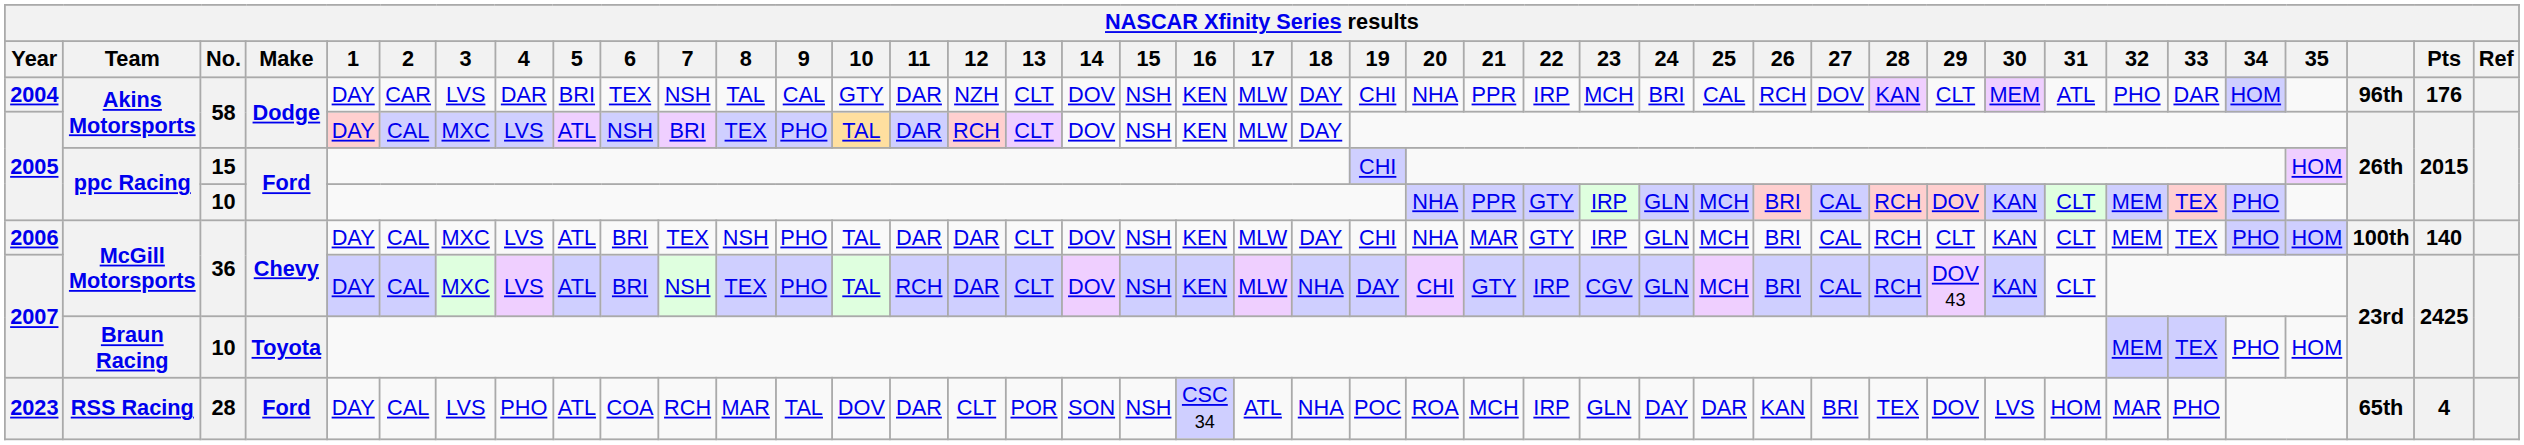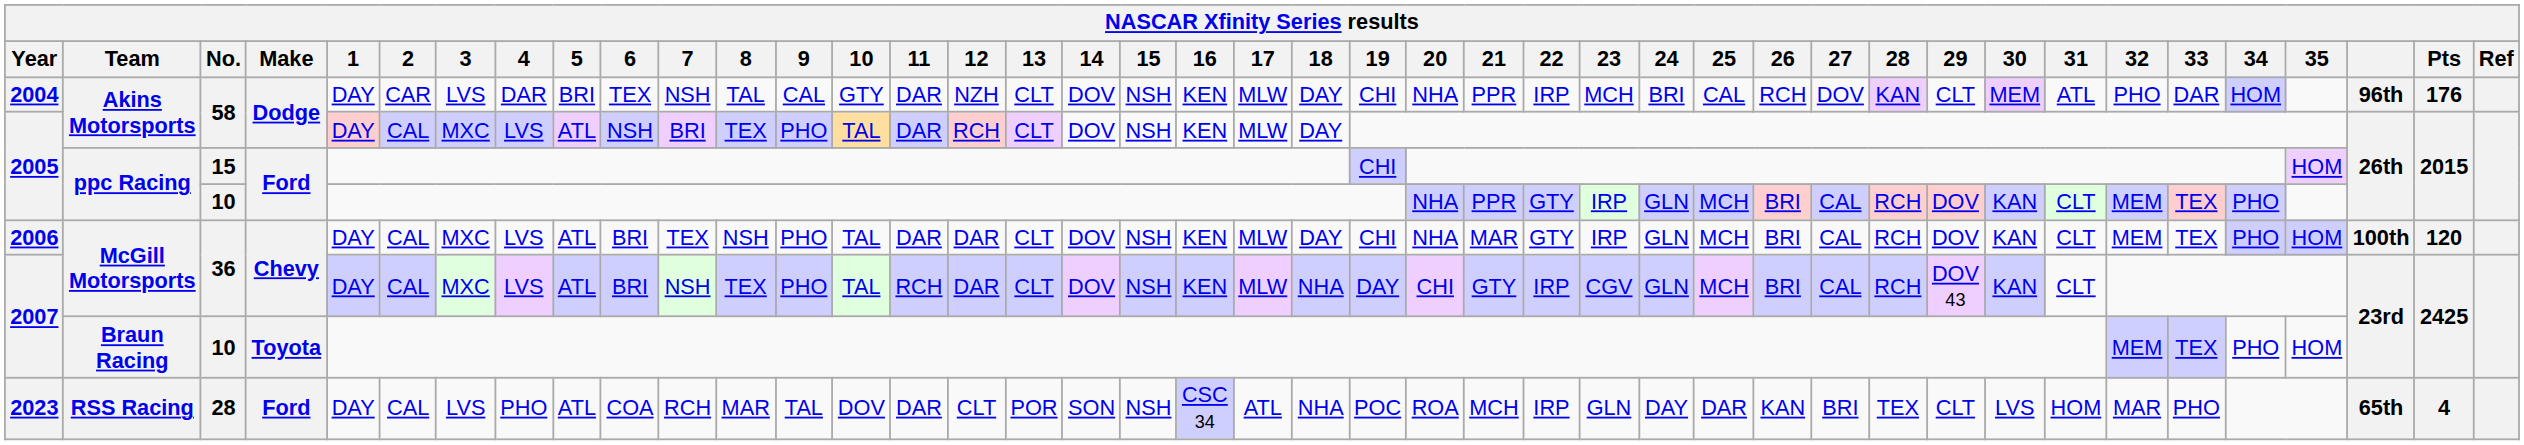 <table class="wikitable" style="text-align:center; font-size:75%">
 <tr>
 <th colspan=42><a href='#'>NASCAR Xfinity Series</a> results</th>
 </tr>
 <tr>
 <th>Year</th>
 <th>Team</th>
 <th>No.</th>
 <th>Make</th>
 <th>1</th>
 <th>2</th>
 <th>3</th>
 <th>4</th>
 <th>5</th>
 <th>6</th>
 <th>7</th>
 <th>8</th>
 <th>9</th>
 <th>10</th>
 <th>11</th>
 <th>12</th>
 <th>13</th>
 <th>14</th>
 <th>15</th>
 <th>16</th>
 <th>17</th>
 <th>18</th>
 <th>19</th>
 <th>20</th>
 <th>21</th>
 <th>22</th>
 <th>23</th>
 <th>24</th>
 <th>25</th>
 <th>26</th>
 <th>27</th>
 <th>28</th>
 <th>29</th>
 <th>30</th>
 <th>31</th>
 <th>32</th>
 <th>33</th>
 <th>34</th>
 <th>35</th>
 <th></th>
 <th>Pts</th>
 <th>Ref</th>
 </tr>
 <tr>
 <th><a href='#'>2004</a></th>
 <th rowspan=2><a href='#'>Akins Motorsports</a></th>
 <th rowspan=2>58</th>
 <th rowspan=2><a href='#'>Dodge</a></th>
 <td><a href='#'>DAY</a></td>
 <td><a href='#'>CAR</a></td>
 <td><a href='#'>LVS</a></td>
 <td><a href='#'>DAR</a></td>
 <td><a href='#'>BRI</a></td>
 <td><a href='#'>TEX</a></td>
 <td><a href='#'>NSH</a></td>
 <td><a href='#'>TAL</a></td>
 <td><a href='#'>CAL</a></td>
 <td><a href='#'>GTY</a></td>
 <td><a href='#'>DAR</a></td>
 <td><a href='#'>NZH</a></td>
 <td><a href='#'>CLT</a></td>
 <td><a href='#'>DOV</a></td>
 <td><a href='#'>NSH</a></td>
 <td><a href='#'>KEN</a></td>
 <td><a href='#'>MLW</a></td>
 <td><a href='#'>DAY</a></td>
 <td><a href='#'>CHI</a></td>
 <td><a href='#'>NHA</a></td>
 <td><a href='#'>PPR</a></td>
 <td><a href='#'>IRP</a></td>
 <td><a href='#'>MCH</a></td>
 <td><a href='#'>BRI</a></td>
 <td><a href='#'>CAL</a></td>
 <td><a href='#'>RCH</a></td>
 <td><a href='#'>DOV</a></td>
 <td style="background:#EFCFFF;"><a href='#'>KAN</a><br></td>
 <td><a href='#'>CLT</a></td>
 <td style="background:#EFCFFF;"><a href='#'>MEM</a><br></td>
 <td><a href='#'>ATL</a></td>
 <td><a href='#'>PHO</a></td>
 <td><a href='#'>DAR</a></td>
 <td style="background:#CFCFFF;"><a href='#'>HOM</a><br></td>
 <td></td>
 <th>96th</th>
 <th>176</th>
 <th></th>
 </tr>
 <tr>
 <th rowspan=3><a href='#'>2005</a></th>
 <td style="background:#FFCFCF;"><a href='#'>DAY</a><br></td>
 <td style="background:#CFCFFF;"><a href='#'>CAL</a><br></td>
 <td style="background:#CFCFFF;"><a href='#'>MXC</a><br></td>
 <td style="background:#CFCFFF;"><a href='#'>LVS</a><br></td>
 <td style="background:#EFCFFF;"><a href='#'>ATL</a><br></td>
 <td style="background:#CFCFFF;"><a href='#'>NSH</a><br></td>
 <td style="background:#EFCFFF;"><a href='#'>BRI</a><br></td>
 <td style="background:#CFCFFF;"><a href='#'>TEX</a><br></td>
 <td style="background:#CFCFFF;"><a href='#'>PHO</a><br></td>
 <td style="background:#FFDF9F;"><a href='#'>TAL</a><br></td>
 <td style="background:#CFCFFF;"><a href='#'>DAR</a><br></td>
 <td style="background:#FFCFCF;"><a href='#'>RCH</a><br></td>
 <td style="background:#EFCFFF;"><a href='#'>CLT</a><br></td>
 <td><a href='#'>DOV</a></td>
 <td><a href='#'>NSH</a></td>
 <td><a href='#'>KEN</a></td>
 <td><a href='#'>MLW</a></td>
 <td><a href='#'>DAY</a></td>
 <td colspan=17></td>
 <th rowspan=3>26th</th>
 <th rowspan=3>2015</th>
 <th rowspan=3></th>
 </tr>
 <tr>
 <th rowspan=2><a href='#'>ppc Racing</a></th>
 <th>15</th>
 <th rowspan=2><a href='#'>Ford</a></th>
 <td colspan=18></td>
 <td style="background:#CFCFFF;"><a href='#'>CHI</a><br></td>
 <td colspan=15></td>
 <td style="background:#EFCFFF;"><a href='#'>HOM</a><br></td>
 </tr>
 <tr>
 <th>10</th>
 <td colspan=19></td>
 <td style="background:#CFCFFF;"><a href='#'>NHA</a><br></td>
 <td style="background:#CFCFFF;"><a href='#'>PPR</a><br></td>
 <td style="background:#CFCFFF;"><a href='#'>GTY</a><br></td>
 <td style="background:#DFFFDF;"><a href='#'>IRP</a><br></td>
 <td style="background:#CFCFFF;"><a href='#'>GLN</a><br></td>
 <td style="background:#CFCFFF;"><a href='#'>MCH</a><br></td>
 <td style="background:#FFCFCF;"><a href='#'>BRI</a><br></td>
 <td style="background:#CFCFFF;"><a href='#'>CAL</a><br></td>
 <td style="background:#FFCFCF;"><a href='#'>RCH</a><br></td>
 <td style="background:#FFCFCF;"><a href='#'>DOV</a><br></td>
 <td style="background:#CFCFFF;"><a href='#'>KAN</a><br></td>
 <td style="background:#DFFFDF;"><a href='#'>CLT</a><br></td>
 <td style="background:#CFCFFF;"><a href='#'>MEM</a><br></td>
 <td style="background:#FFCFCF;"><a href='#'>TEX</a><br></td>
 <td style="background:#CFCFFF;"><a href='#'>PHO</a><br></td>
 <td></td>
 </tr>
 <tr>
 <th><a href='#'>2006</a></th>
 <th rowspan=2><a href='#'>McGill Motorsports</a></th>
 <th rowspan=2>36</th>
 <th rowspan=2><a href='#'>Chevy</a></th>
 <td><a href='#'>DAY</a></td>
 <td><a href='#'>CAL</a></td>
 <td><a href='#'>MXC</a></td>
 <td><a href='#'>LVS</a></td>
 <td><a href='#'>ATL</a></td>
 <td><a href='#'>BRI</a></td>
 <td><a href='#'>TEX</a></td>
 <td><a href='#'>NSH</a></td>
 <td><a href='#'>PHO</a></td>
 <td><a href='#'>TAL</a></td>
 <td><a href='#'>DAR</a></td>
 <td><a href='#'>DAR</a></td>
 <td><a href='#'>CLT</a></td>
 <td><a href='#'>DOV</a></td>
 <td><a href='#'>NSH</a></td>
 <td><a href='#'>KEN</a></td>
 <td><a href='#'>MLW</a></td>
 <td><a href='#'>DAY</a></td>
 <td><a href='#'>CHI</a></td>
 <td><a href='#'>NHA</a></td>
 <td><a href='#'>MAR</a></td>
 <td><a href='#'>GTY</a></td>
 <td><a href='#'>IRP</a></td>
 <td><a href='#'>GLN</a></td>
 <td><a href='#'>MCH</a></td>
 <td><a href='#'>BRI</a></td>
 <td><a href='#'>CAL</a></td>
 <td><a href='#'>RCH</a></td>
-<td><a href='#'>CLT</a></td>
+<td><a href='#'>DOV</a></td>
 <td><a href='#'>KAN</a></td>
 <td><a href='#'>CLT</a></td>
 <td><a href='#'>MEM</a></td>
 <td><a href='#'>TEX</a></td>
 <td style="background:#CFCFFF;"><a href='#'>PHO</a><br></td>
 <td style="background:#CFCFFF;"><a href='#'>HOM</a><br></td>
 <th>100th</th>
-<th>140</th>
+<th>120</th>
 <th></th>
 </tr>
 <tr>
 <th rowspan=2><a href='#'>2007</a></th>
 <td style="background:#CFCFFF;"><a href='#'>DAY</a><br></td>
 <td style="background:#CFCFFF;"><a href='#'>CAL</a><br></td>
 <td style="background:#DFFFDF;"><a href='#'>MXC</a><br></td>
 <td style="background:#EFCFFF;"><a href='#'>LVS</a><br></td>
 <td style="background:#CFCFFF;"><a href='#'>ATL</a><br></td>
 <td style="background:#CFCFFF;"><a href='#'>BRI</a><br></td>
 <td style="background:#DFFFDF;"><a href='#'>NSH</a><br></td>
 <td style="background:#CFCFFF;"><a href='#'>TEX</a><br></td>
 <td style="background:#CFCFFF;"><a href='#'>PHO</a><br></td>
 <td style="background:#DFFFDF;"><a href='#'>TAL</a><br></td>
 <td style="background:#CFCFFF;"><a href='#'>RCH</a><br></td>
 <td style="background:#CFCFFF;"><a href='#'>DAR</a><br></td>
 <td style="background:#CFCFFF;"><a href='#'>CLT</a><br></td>
 <td style="background:#EFCFFF;"><a href='#'>DOV</a><br></td>
 <td style="background:#CFCFFF;"><a href='#'>NSH</a><br></td>
 <td style="background:#CFCFFF;"><a href='#'>KEN</a><br></td>
 <td style="background:#EFCFFF;"><a href='#'>MLW</a><br></td>
 <td style="background:#CFCFFF;"><a href='#'>NHA</a><br></td>
 <td style="background:#CFCFFF;"><a href='#'>DAY</a><br></td>
 <td style="background:#EFCFFF;"><a href='#'>CHI</a><br></td>
 <td style="background:#CFCFFF;"><a href='#'>GTY</a><br></td>
 <td style="background:#CFCFFF;"><a href='#'>IRP</a><br></td>
 <td style="background:#CFCFFF;"><a href='#'>CGV</a><br></td>
 <td style="background:#CFCFFF;"><a href='#'>GLN</a><br></td>
 <td style="background:#EFCFFF;"><a href='#'>MCH</a><br></td>
 <td style="background:#CFCFFF;"><a href='#'>BRI</a><br></td>
 <td style="background:#CFCFFF;"><a href='#'>CAL</a><br></td>
 <td style="background:#CFCFFF;"><a href='#'>RCH</a><br></td>
 <td style="background:#EFCFFF;"><a href='#'>DOV</a><br><small>43</small></td>
 <td style="background:#CFCFFF;"><a href='#'>KAN</a><br></td>
 <td><a href='#'>CLT</a></td>
 <td colspan=4></td>
 <th rowspan=2>23rd</th>
 <th rowspan=2>2425</th>
 <th rowspan=2></th>
 </tr>
 <tr>
 <th><a href='#'>Braun Racing</a></th>
 <th>10</th>
 <th><a href='#'>Toyota</a></th>
 <td colspan=31></td>
 <td style="background:#CFCFFF;"><a href='#'>MEM</a><br></td>
 <td style="background:#CFCFFF;"><a href='#'>TEX</a><br></td>
 <td><a href='#'>PHO</a></td>
 <td><a href='#'>HOM</a></td>
 </tr>
 <tr>
 <th><a href='#'>2023</a></th>
 <th><a href='#'>RSS Racing</a></th>
 <th>28</th>
 <th><a href='#'>Ford</a></th>
 <td><a href='#'>DAY</a></td>
 <td><a href='#'>CAL</a></td>
 <td><a href='#'>LVS</a></td>
 <td><a href='#'>PHO</a></td>
 <td><a href='#'>ATL</a></td>
 <td><a href='#'>COA</a></td>
 <td><a href='#'>RCH</a></td>
 <td><a href='#'>MAR</a></td>
 <td><a href='#'>TAL</a></td>
 <td><a href='#'>DOV</a></td>
 <td><a href='#'>DAR</a></td>
 <td><a href='#'>CLT</a></td>
 <td><a href='#'>POR</a></td>
 <td><a href='#'>SON</a></td>
 <td><a href='#'>NSH</a></td>
 <td style="background:#CFCFFF;"><a href='#'>CSC</a><br><small>34</small></td>
 <td><a href='#'>ATL</a></td>
 <td><a href='#'>NHA</a></td>
 <td><a href='#'>POC</a></td>
 <td><a href='#'>ROA</a></td>
 <td><a href='#'>MCH</a></td>
 <td><a href='#'>IRP</a></td>
 <td><a href='#'>GLN</a></td>
 <td><a href='#'>DAY</a></td>
 <td><a href='#'>DAR</a></td>
 <td><a href='#'>KAN</a></td>
 <td><a href='#'>BRI</a></td>
 <td><a href='#'>TEX</a></td>
-<td><a href='#'>DOV</a></td>
+<td><a href='#'>CLT</a></td>
 <td><a href='#'>LVS</a></td>
 <td><a href='#'>HOM</a></td>
 <td><a href='#'>MAR</a></td>
 <td><a href='#'>PHO</a></td>
 <td colspan=2></td>
 <th>65th</th>
 <th>4</th>
 <th></th>
 </tr>
 </table>
